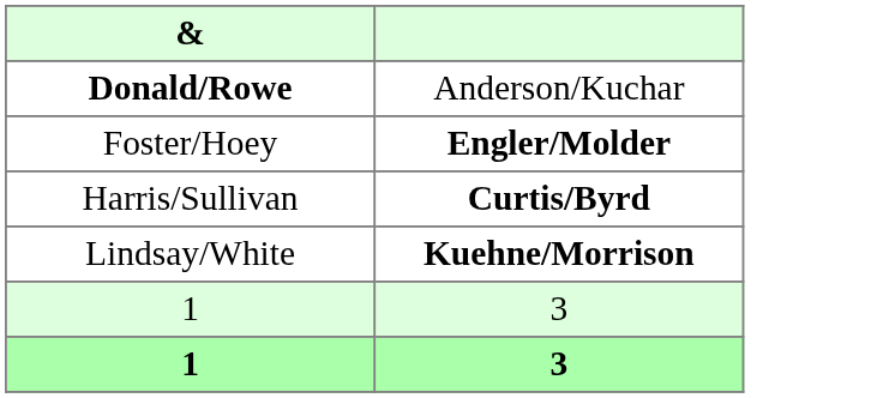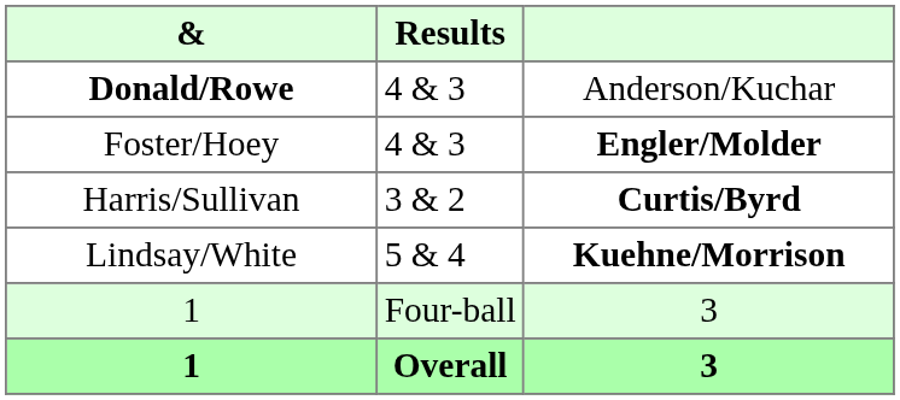 <table border="1" cellpadding="3" style="border-collapse:collapse; text-align:center;">
 <tr style="background:#ddffdd;">
 <th width=160> & </th>
+<th>Results</th>
 <th width=160></th>
 </tr>
 <tr>
 <td><strong>Donald/Rowe</strong></td>
+<td align=left> 4 & 3</td>
 <td>Anderson/Kuchar</td>
 </tr>
 <tr>
 <td>Foster/Hoey</td>
+<td align=left> 4 & 3</td>
 <td><strong>Engler/Molder</strong></td>
 </tr>
 <tr>
 <td>Harris/Sullivan</td>
+<td align=left> 3 & 2</td>
 <td><strong>Curtis/Byrd</strong></td>
 </tr>
 <tr>
 <td>Lindsay/White</td>
+<td align=left> 5 & 4</td>
 <td><strong>Kuehne/Morrison</strong></td>
 </tr>
 <tr style="background:#ddffdd;">
 <td>1</td>
+<td>Four-ball</td>
 <td>3</td>
 </tr>
 <tr style="background:#aaffaa;">
 <th>1</th>
+<th>Overall</th>
 <th>3</th>
 </tr>
 </table>
